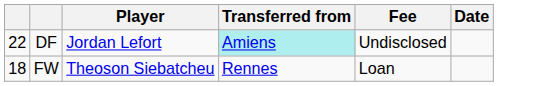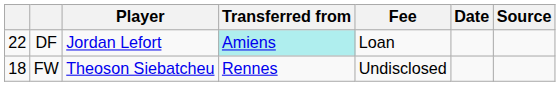 <table class="wikitable plainrowheaders sortable">
 <tr>
 <th></th>
 <th></th>
 <th scope=col>Player</th>
 <th>Transferred from</th>
 <th !scope=col; style="width: 65px;">Fee</th>
 <th scope=col>Date</th>
+<th scope=col>Source</th>
 </tr>
 <tr>
 <td align=center>22</td>
 <td align=center>DF</td>
 <td> <a href='#'>Jordan Lefort</a></td>
 <td style="background: paleturquoise;"> <a href='#'>Amiens</a></td>
-<td>Undisclosed</td>
+<td>Loan</td>
+<td></td>
 <td></td>
 </tr>
 <tr>
 <td align=center>18</td>
 <td align=center>FW</td>
 <td> <a href='#'>Theoson Siebatcheu</a></td>
 <td> <a href='#'>Rennes</a></td>
-<td>Loan</td>
+<td>Undisclosed</td>
+<td></td>
 <td></td>
 </tr>
 </table>
